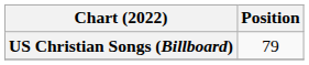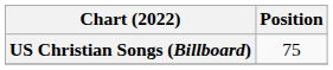 <table class="wikitable plainrowheaders" style="text-align:center">
 <tr>
 <th scope="col">Chart (2022)</th>
 <th scope="col">Position</th>
 </tr>
 <tr>
 <th scope="row">US Christian Songs (<em>Billboard</em>)</th>
-<td>79</td>
+<td>75</td>
 </tr>
 <tr>
 </tr>
 </table>
